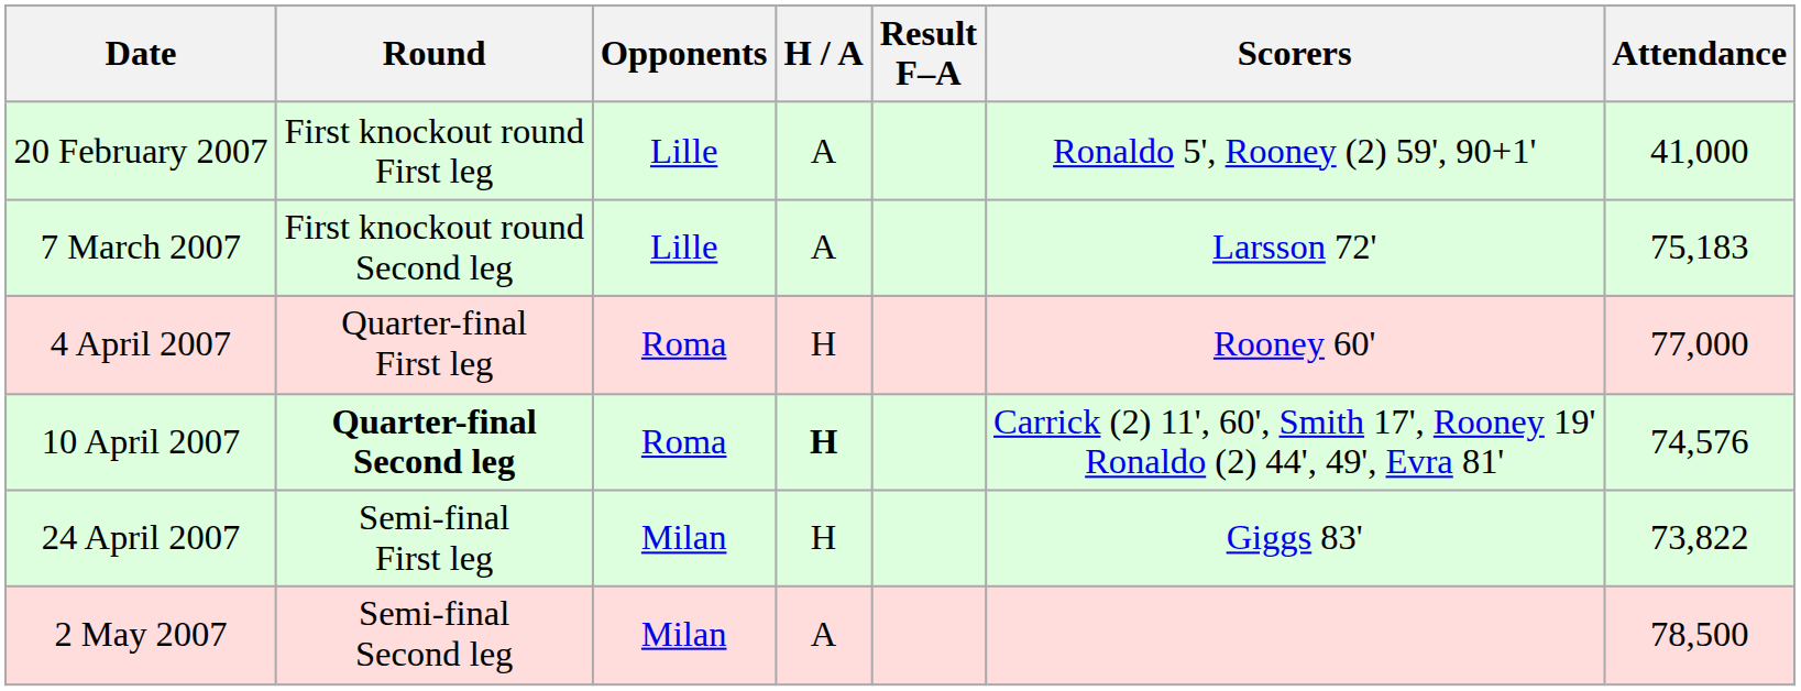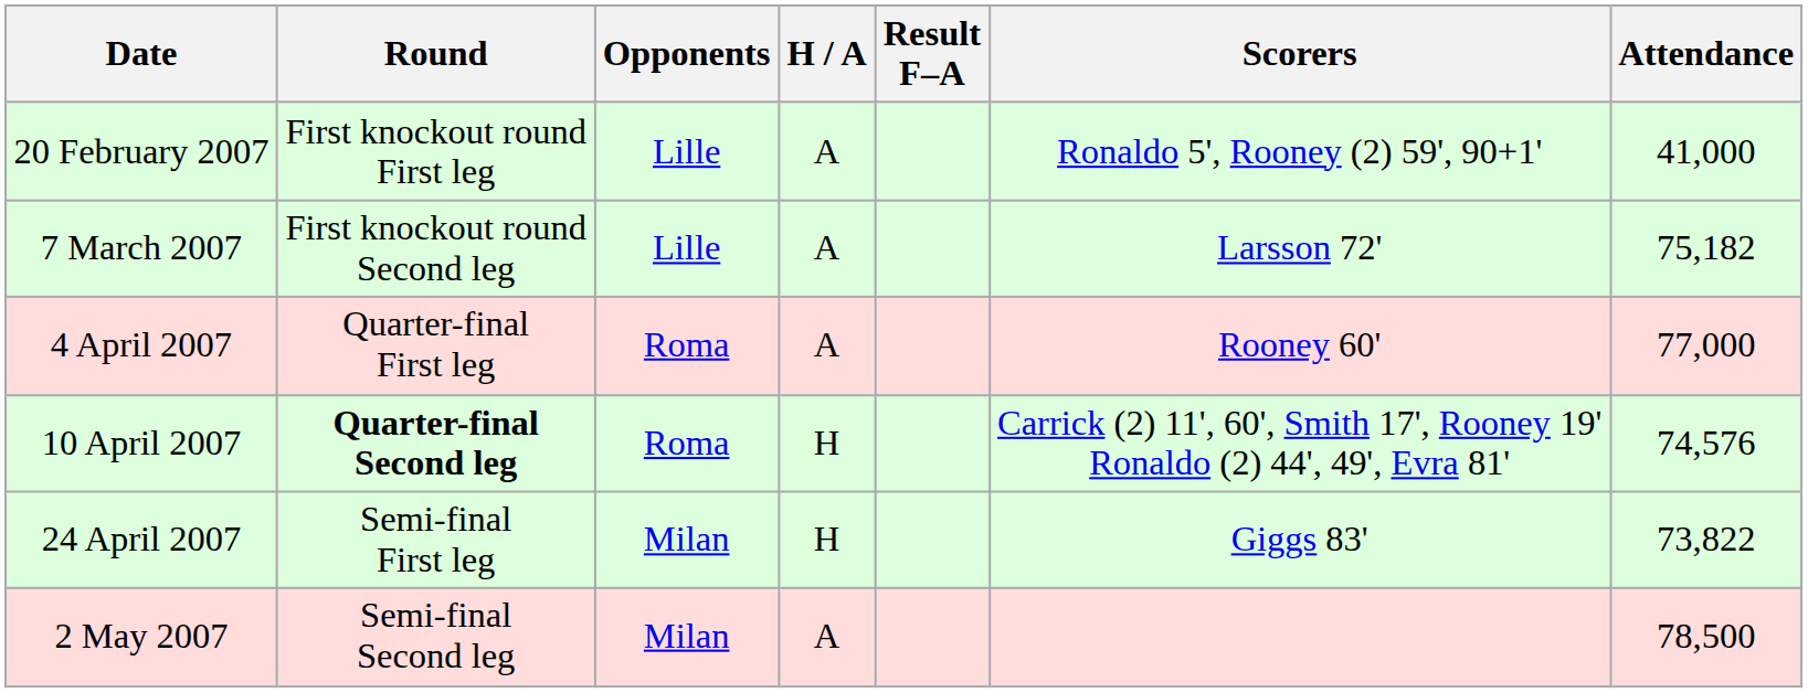 <table class="wikitable" style="text-align:center">
 <tr>
 <th>Date</th>
 <th>Round</th>
 <th>Opponents</th>
 <th>H / A</th>
 <th>Result<br>F–A</th>
 <th>Scorers</th>
 <th>Attendance</th>
 </tr>
 <tr bgcolor="#ddffdd">
 <td>20 February 2007</td>
 <td>First knockout round<br>First leg</td>
 <td><a href='#'>Lille</a></td>
 <td>A</td>
 <td></td>
 <td><a href='#'>Ronaldo</a> 5', <a href='#'>Rooney</a> (2) 59', 90+1'</td>
 <td>41,000</td>
 </tr>
 <tr bgcolor="#ddffdd">
 <td>7 March 2007</td>
 <td>First knockout round<br>Second leg</td>
 <td><a href='#'>Lille</a></td>
 <td>A</td>
 <td></td>
 <td><a href='#'>Larsson</a> 72'</td>
-<td>75,183</td>
+<td>75,182</td>
 </tr>
 <tr bgcolor="#ffdddd">
 <td>4 April 2007</td>
 <td>Quarter-final<br>First leg</td>
 <td><a href='#'>Roma</a></td>
-<td>H</td>
+<td>A</td>
 <td></td>
 <td><a href='#'>Rooney</a> 60'</td>
 <td>77,000</td>
 </tr>
 <tr bgcolor="#ddffdd">
 <td>10 April 2007</td>
 <td><strong>Quarter-final<br>Second leg</strong></td>
 <td><a href='#'>Roma</a></td>
-<td><strong>H</strong></td>
+<td>H</td>
 <td></td>
 <td><a href='#'>Carrick</a> (2) 11', 60', <a href='#'>Smith</a> 17', <a href='#'>Rooney</a> 19'<br><a href='#'>Ronaldo</a> (2) 44', 49', <a href='#'>Evra</a> 81'</td>
 <td>74,576</td>
 </tr>
 <tr bgcolor="#ddffdd">
 <td>24 April 2007</td>
 <td>Semi-final<br>First leg</td>
 <td><a href='#'>Milan</a></td>
 <td>H</td>
 <td></td>
 <td><a href='#'>Giggs</a> 83'</td>
 <td>73,822</td>
 </tr>
 <tr bgcolor="#ffdddd">
 <td>2 May 2007</td>
 <td>Semi-final<br>Second leg</td>
 <td><a href='#'>Milan</a></td>
 <td>A</td>
 <td></td>
 <td></td>
 <td>78,500</td>
 </tr>
 </table>
